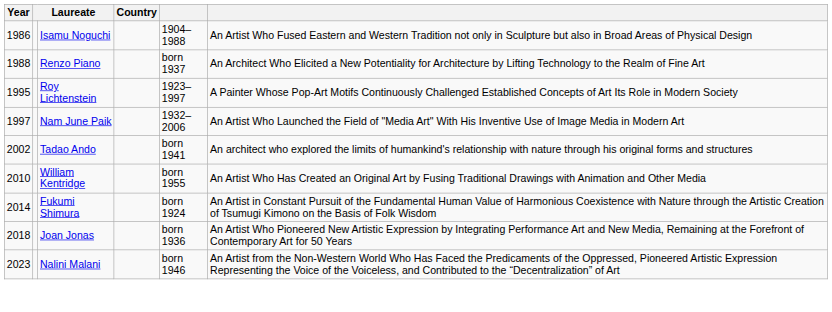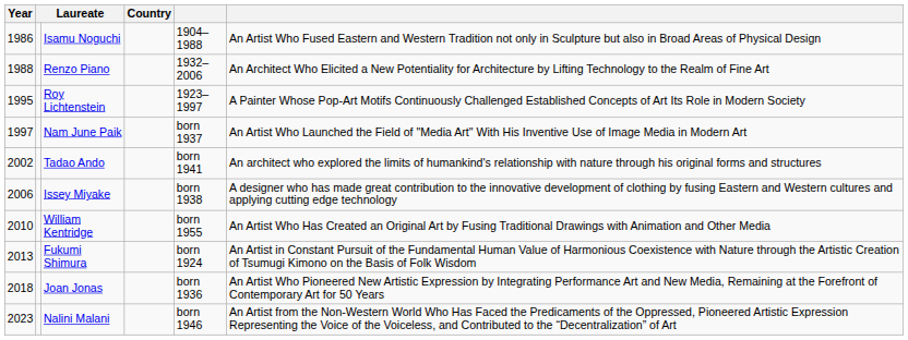 <table class="wikitable sortable">
 <tr>
 <th>Year</th>
 <th colspan=2>Laureate</th>
 <th>Country</th>
 <th></th>
 <th></th>
 </tr>
 <tr>
 <td>1986</td>
 <td></td>
 <td><a href='#'>Isamu Noguchi</a></td>
 <td></td>
 <td>1904–1988</td>
 <td>An Artist Who Fused Eastern and Western Tradition not only in Sculpture but also in Broad Areas of Physical Design</td>
 </tr>
 <tr>
 <td>1988</td>
 <td></td>
 <td><a href='#'>Renzo Piano</a></td>
 <td></td>
-<td>born 1937</td>
+<td>1932–2006</td>
 <td>An Architect Who Elicited a New Potentiality for Architecture by Lifting Technology to the Realm of Fine Art</td>
 </tr>
 <tr>
 <td>1995</td>
 <td></td>
 <td><a href='#'>Roy Lichtenstein</a></td>
 <td></td>
 <td>1923–1997</td>
 <td>A Painter Whose Pop-Art Motifs Continuously Challenged Established Concepts of Art Its Role in Modern Society</td>
 </tr>
 <tr>
 <td>1997</td>
 <td></td>
 <td><a href='#'>Nam June Paik</a></td>
 <td></td>
-<td>1932–2006</td>
+<td>born 1937</td>
 <td>An Artist Who Launched the Field of "Media Art" With His Inventive Use of Image Media in Modern Art</td>
 </tr>
 <tr>
 <td>2002</td>
 <td></td>
 <td><a href='#'>Tadao Ando</a></td>
 <td></td>
 <td>born 1941</td>
 <td>An architect who explored the limits of humankind's relationship with nature through his original forms and structures</td>
 </tr>
 <tr>
+<td>2006</td>
+<td></td>
+<td><a href='#'>Issey Miyake</a></td>
+<td></td>
+<td>born 1938</td>
+<td>A designer who has made great contribution to the innovative development of clothing by fusing Eastern and Western cultures and applying cutting edge technology</td>
+</tr>
+<tr>
 <td>2010</td>
 <td></td>
 <td><a href='#'>William Kentridge</a></td>
 <td></td>
 <td>born 1955</td>
 <td>An Artist Who Has Created an Original Art by Fusing Traditional Drawings with Animation and Other Media</td>
 </tr>
 <tr>
-<td>2014</td>
+<td>2013</td>
 <td></td>
 <td><a href='#'>Fukumi Shimura</a></td>
 <td></td>
 <td>born 1924</td>
 <td>An Artist in Constant Pursuit of the Fundamental Human Value of Harmonious Coexistence with Nature through the Artistic Creation of Tsumugi Kimono on the Basis of Folk Wisdom</td>
 </tr>
 <tr>
 <td>2018</td>
 <td></td>
 <td><a href='#'>Joan Jonas</a></td>
 <td></td>
 <td>born 1936</td>
 <td>An Artist Who Pioneered New Artistic Expression by Integrating Performance Art and New Media, Remaining at the Forefront of Contemporary Art for 50 Years</td>
 </tr>
 <tr>
 <td>2023</td>
 <td></td>
 <td><a href='#'>Nalini Malani</a></td>
 <td></td>
 <td>born 1946</td>
 <td>An Artist from the Non-Western World Who Has Faced the Predicaments of the Oppressed, Pioneered Artistic Expression Representing the Voice of the Voiceless, and Contributed to the “Decentralization” of Art</td>
 </tr>
 </table>
